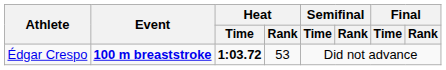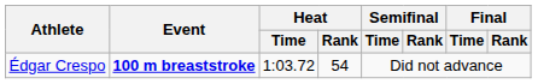 <table class=wikitable style="font-size:90%">
 <tr>
 <th rowspan="2">Athlete</th>
 <th rowspan="2">Event</th>
 <th colspan="2">Heat</th>
 <th colspan="2">Semifinal</th>
 <th colspan="2">Final</th>
 </tr>
 <tr style="font-size:95%">
 <th>Time</th>
 <th>Rank</th>
 <th>Time</th>
 <th>Rank</th>
 <th>Time</th>
 <th>Rank</th>
 </tr>
 <tr align=center>
 <td align=left><a href='#'>Édgar Crespo</a></td>
 <td align=left><strong><a href='#'>100 m breaststroke</a></strong></td>
-<td><strong>1:03.72</strong></td>
-<td>53</td>
+<td>1:03.72</td>
+<td>54</td>
 <td colspan=4>Did not advance</td>
 </tr>
 </table>
